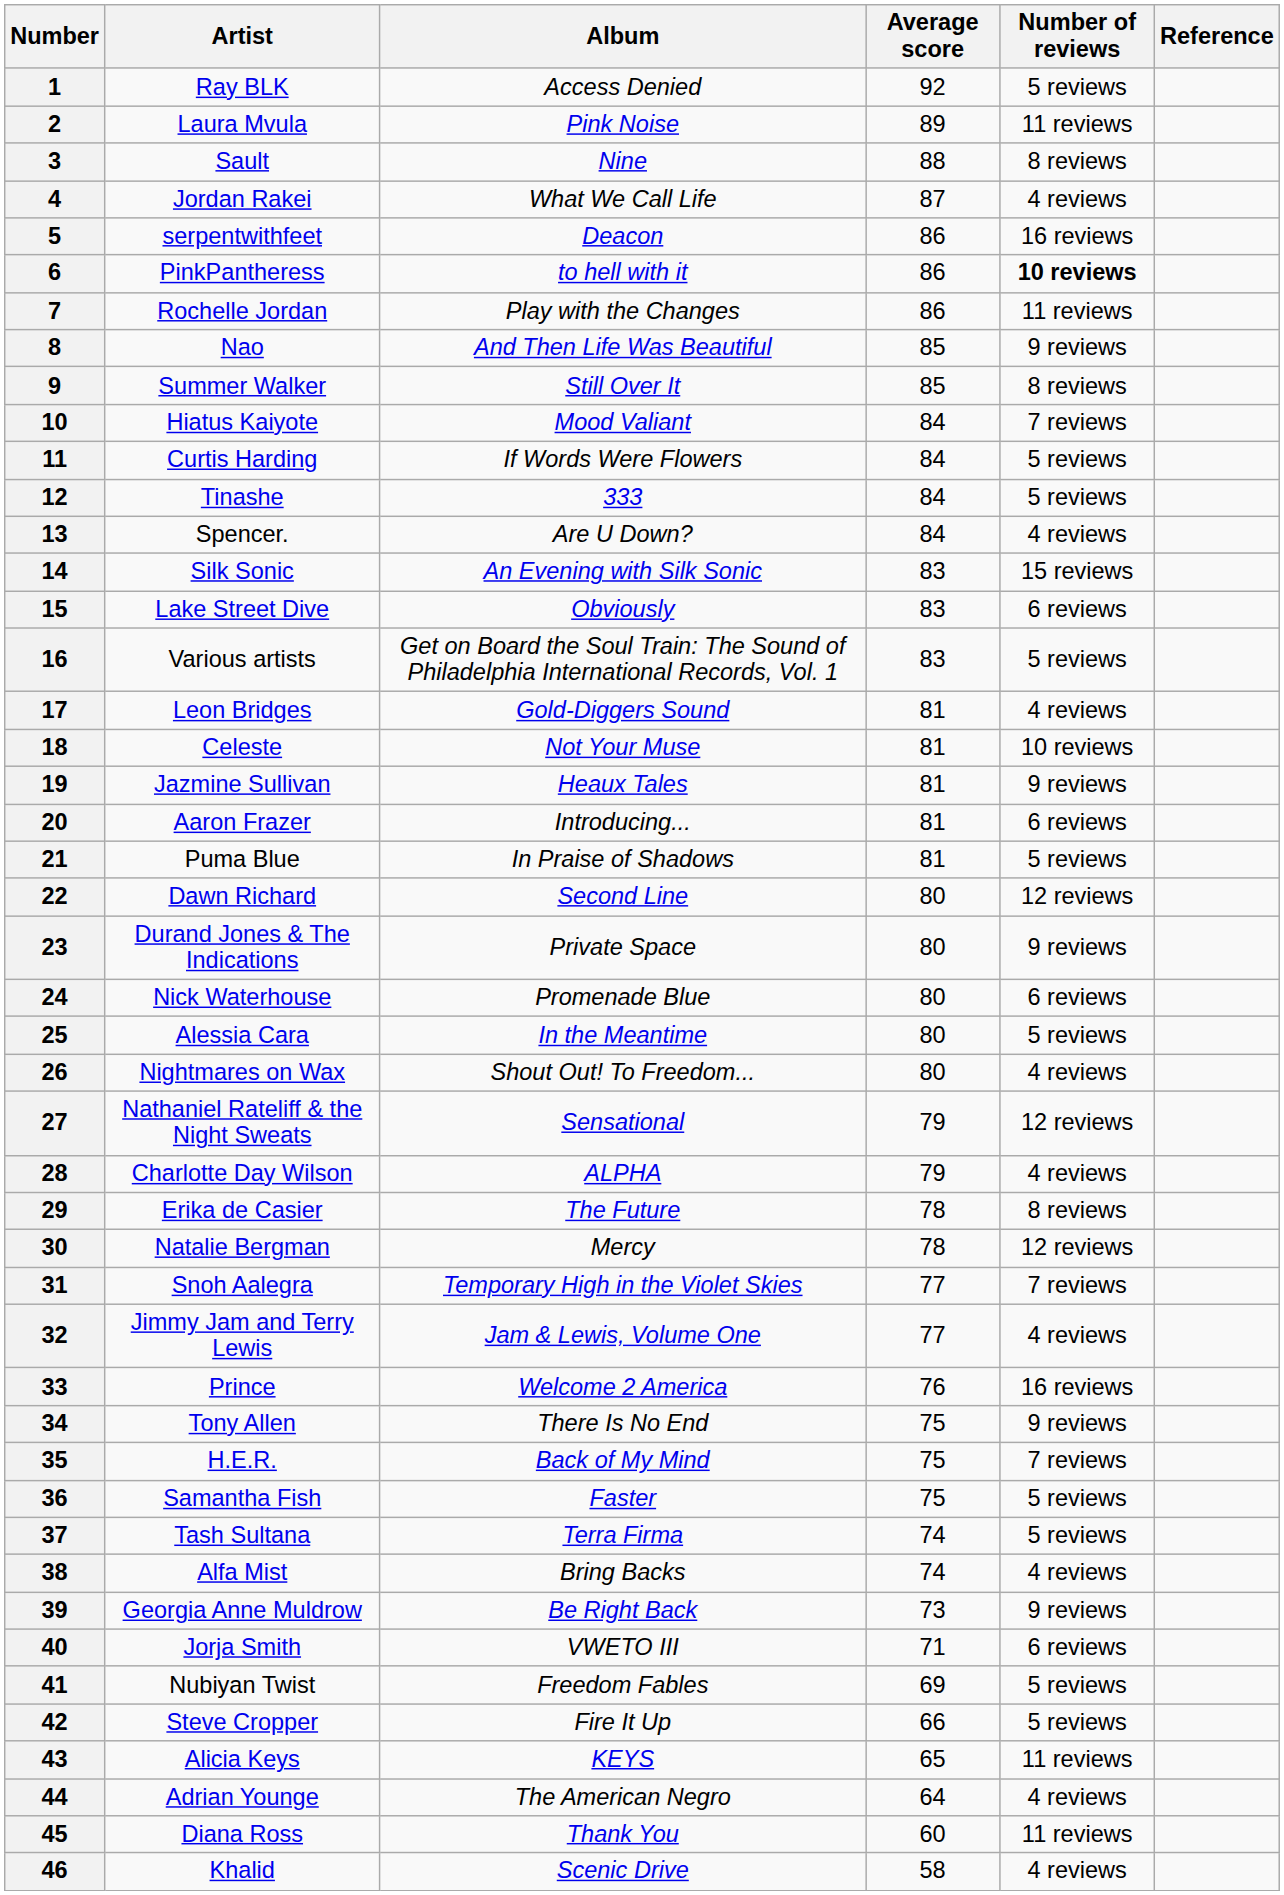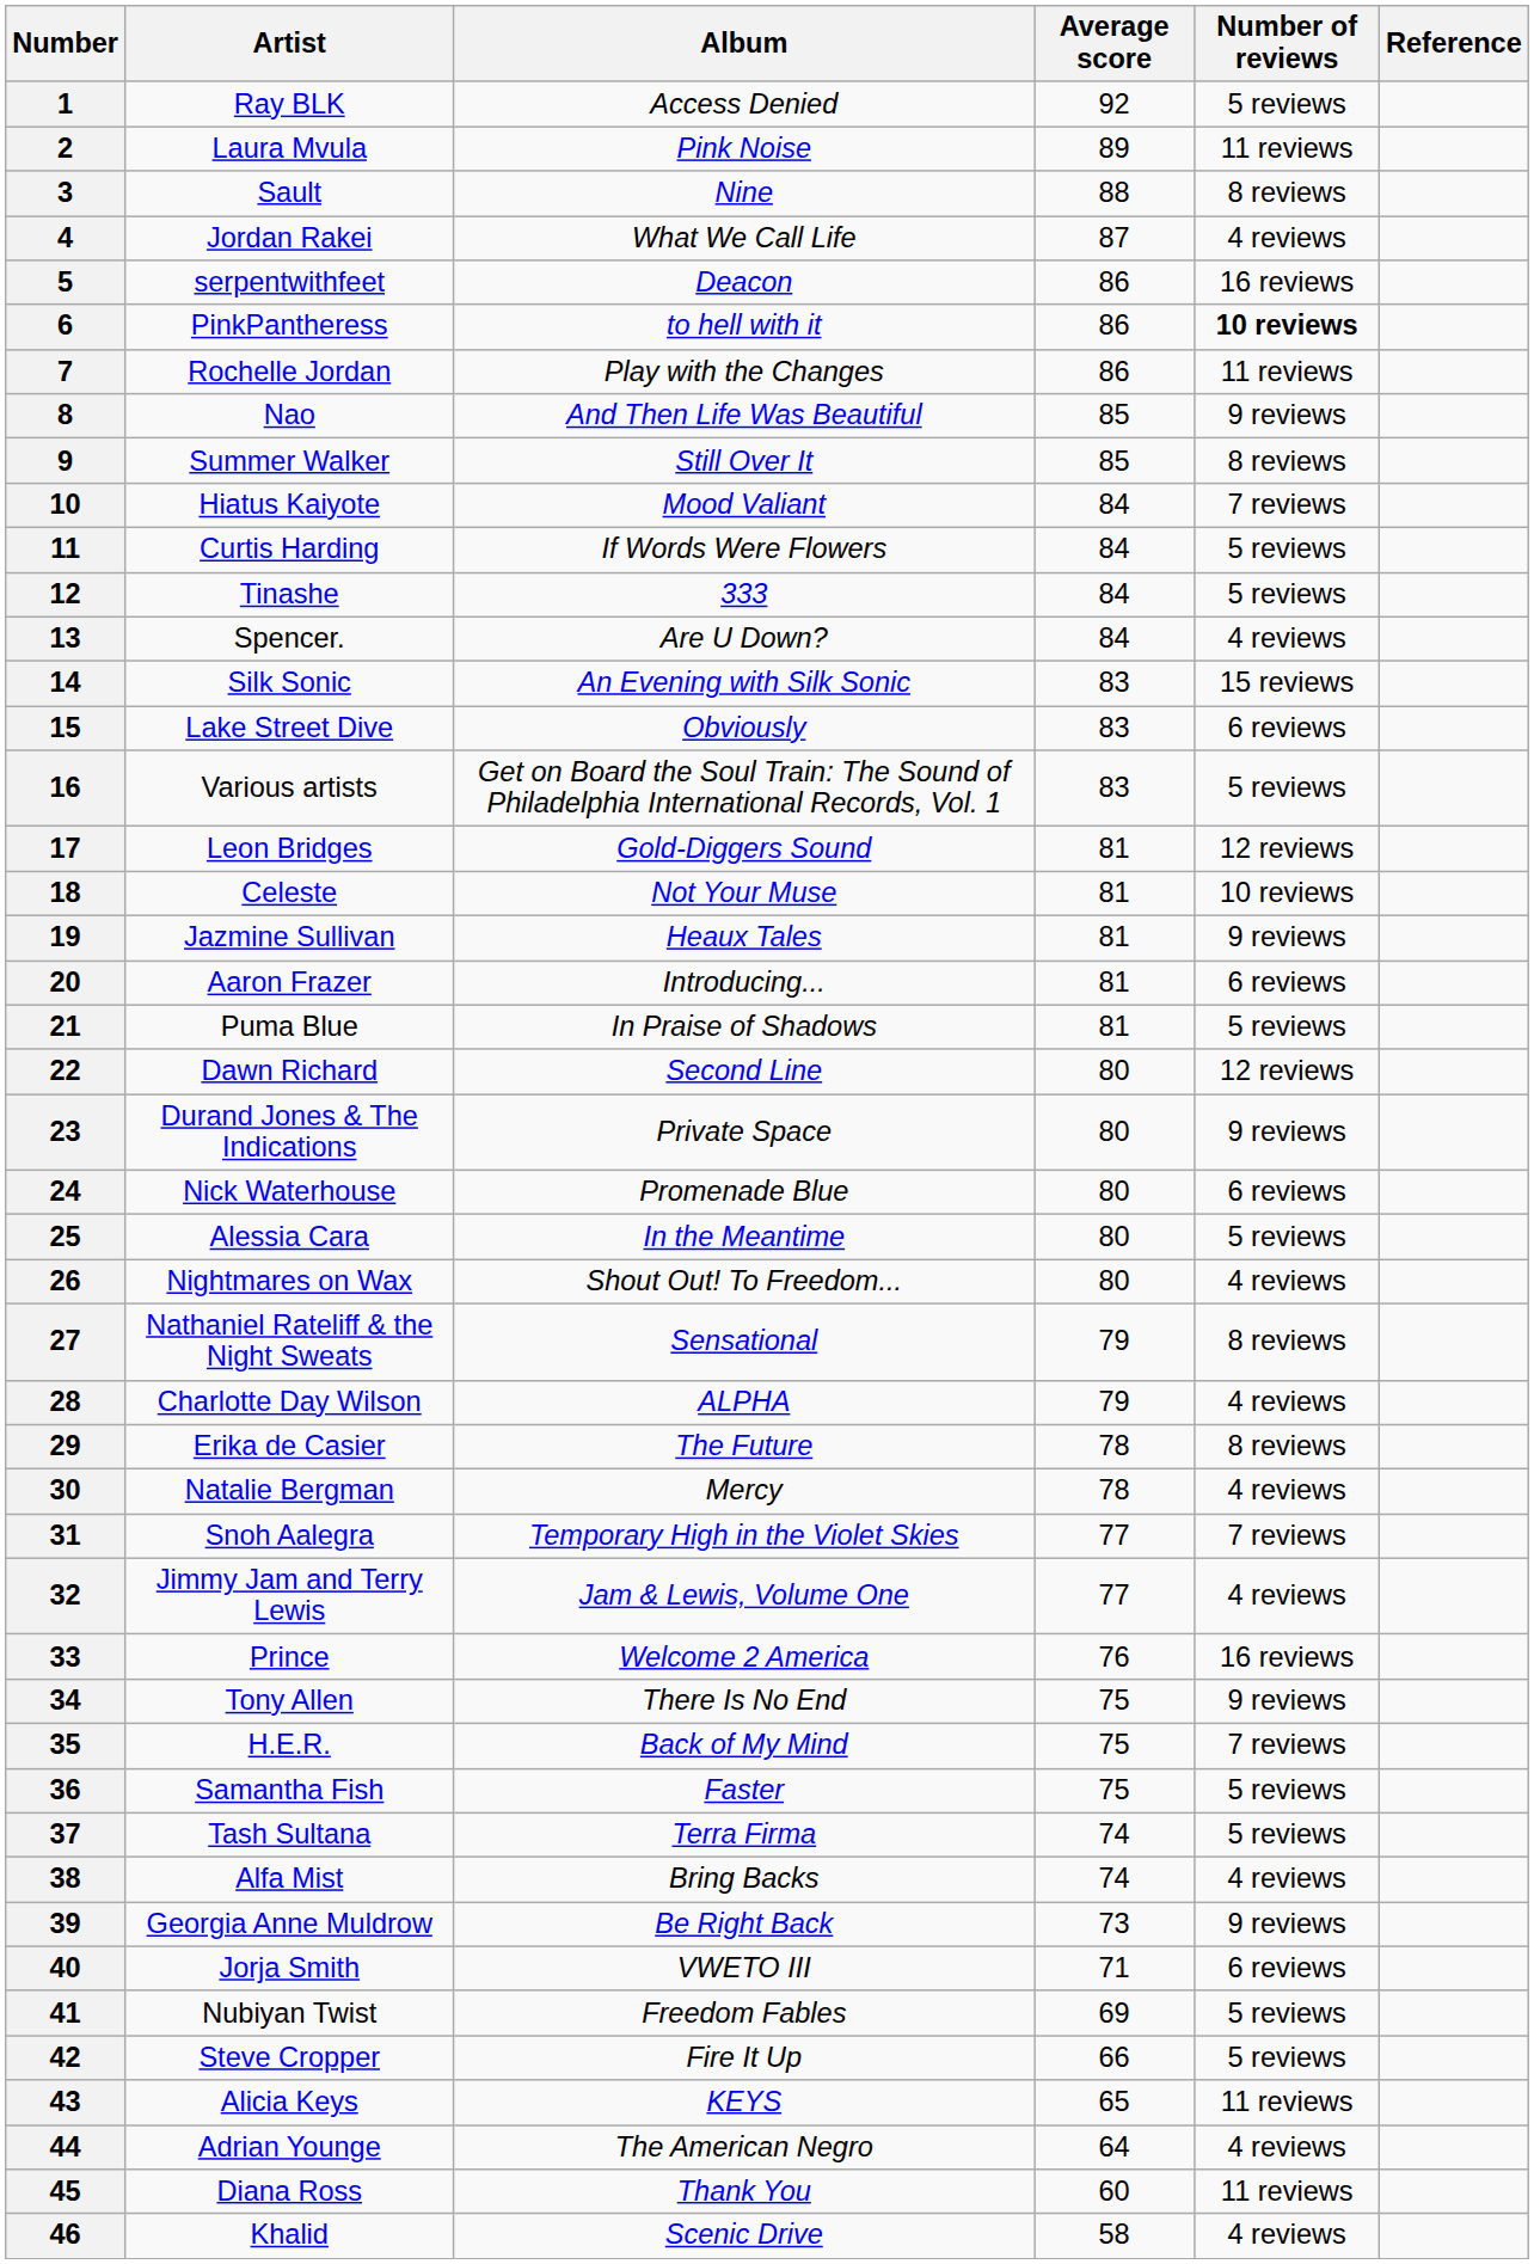 <table class="wikitable sortable" style="text-align:center;">
 <tr>
 <th scope="col">Number</th>
 <th scope="col">Artist</th>
 <th scope="col">Album</th>
 <th scope="col">Average score</th>
 <th scope="col">Number of reviews</th>
 <th scope="col">Reference</th>
 </tr>
 <tr>
 <th scope="row">1</th>
 <td><a href='#'>Ray BLK</a></td>
 <td><em>Access Denied</em></td>
 <td>92</td>
 <td>5 reviews</td>
 <td></td>
 </tr>
 <tr>
 <th scope="row">2</th>
 <td><a href='#'>Laura Mvula</a></td>
 <td><em><a href='#'>Pink Noise</a></em></td>
 <td>89</td>
 <td>11 reviews</td>
 <td></td>
 </tr>
 <tr>
 <th scope="row">3</th>
 <td><a href='#'>Sault</a></td>
 <td><em><a href='#'>Nine</a></em></td>
 <td>88</td>
 <td>8 reviews</td>
 <td></td>
 </tr>
 <tr>
 <th scope="row">4</th>
 <td><a href='#'>Jordan Rakei</a></td>
 <td><em>What We Call Life</em></td>
 <td>87</td>
 <td>4 reviews</td>
 <td></td>
 </tr>
 <tr>
 <th scope="row">5</th>
 <td><a href='#'>serpentwithfeet</a></td>
 <td><em><a href='#'>Deacon</a></em></td>
 <td>86</td>
 <td>16 reviews</td>
 <td></td>
 </tr>
 <tr>
 <th scope="row">6</th>
 <td><a href='#'>PinkPantheress</a></td>
 <td><em><a href='#'>to hell with it</a></em></td>
 <td>86</td>
 <td><strong>10 reviews</strong></td>
 <td></td>
 </tr>
 <tr>
 <th scope="row">7</th>
 <td><a href='#'>Rochelle Jordan</a></td>
 <td><em>Play with the Changes</em></td>
 <td>86</td>
 <td>11 reviews</td>
 <td></td>
 </tr>
 <tr>
 <th scope="row">8</th>
 <td><a href='#'>Nao</a></td>
 <td><em><a href='#'>And Then Life Was Beautiful</a></em></td>
 <td>85</td>
 <td>9 reviews</td>
 <td></td>
 </tr>
 <tr>
 <th scope="row">9</th>
 <td><a href='#'>Summer Walker</a></td>
 <td><em><a href='#'>Still Over It</a></em></td>
 <td>85</td>
 <td>8 reviews</td>
 <td></td>
 </tr>
 <tr>
 <th scope="row">10</th>
 <td><a href='#'>Hiatus Kaiyote</a></td>
 <td><em><a href='#'>Mood Valiant</a></em></td>
 <td>84</td>
 <td>7 reviews</td>
 <td></td>
 </tr>
 <tr>
 <th scope="row">11</th>
 <td><a href='#'>Curtis Harding</a></td>
 <td><em>If Words Were Flowers</em></td>
 <td>84</td>
 <td>5 reviews</td>
 <td></td>
 </tr>
 <tr>
 <th scope="row">12</th>
 <td><a href='#'>Tinashe</a></td>
 <td><em><a href='#'>333</a></em></td>
 <td>84</td>
 <td>5 reviews</td>
 <td></td>
 </tr>
 <tr>
 <th scope="row">13</th>
 <td>Spencer.</td>
 <td><em>Are U Down?</em></td>
 <td>84</td>
 <td>4 reviews</td>
 <td></td>
 </tr>
 <tr>
 <th scope="row">14</th>
 <td><a href='#'>Silk Sonic</a></td>
 <td><em><a href='#'>An Evening with Silk Sonic</a></em></td>
 <td>83</td>
 <td>15 reviews</td>
 <td></td>
 </tr>
 <tr>
 <th scope="row">15</th>
 <td><a href='#'>Lake Street Dive</a></td>
 <td><em><a href='#'>Obviously</a></em></td>
 <td>83</td>
 <td>6 reviews</td>
 <td></td>
 </tr>
 <tr>
 <th scope="row">16</th>
 <td>Various artists</td>
 <td><em>Get on Board the Soul Train: The Sound of Philadelphia International Records, Vol. 1</em></td>
 <td>83</td>
 <td>5 reviews</td>
 <td></td>
 </tr>
 <tr>
 <th scope="row">17</th>
 <td><a href='#'>Leon Bridges</a></td>
 <td><em><a href='#'>Gold-Diggers Sound</a></em></td>
 <td>81</td>
-<td>4 reviews</td>
+<td>12 reviews</td>
 <td></td>
 </tr>
 <tr>
 <th scope="row">18</th>
 <td><a href='#'>Celeste</a></td>
 <td><em><a href='#'>Not Your Muse</a></em></td>
 <td>81</td>
 <td>10 reviews</td>
 <td></td>
 </tr>
 <tr>
 <th scope="row">19</th>
 <td><a href='#'>Jazmine Sullivan</a></td>
 <td><em><a href='#'>Heaux Tales</a></em></td>
 <td>81</td>
 <td>9 reviews</td>
 <td></td>
 </tr>
 <tr>
 <th scope="row">20</th>
 <td><a href='#'>Aaron Frazer</a></td>
 <td><em>Introducing...</em></td>
 <td>81</td>
 <td>6 reviews</td>
 <td></td>
 </tr>
 <tr>
 <th scope="row">21</th>
 <td>Puma Blue</td>
 <td><em>In Praise of Shadows</em></td>
 <td>81</td>
 <td>5 reviews</td>
 <td></td>
 </tr>
 <tr>
 <th scope="row">22</th>
 <td><a href='#'>Dawn Richard</a></td>
 <td><em><a href='#'>Second Line</a></em></td>
 <td>80</td>
 <td>12 reviews</td>
 <td></td>
 </tr>
 <tr>
 <th scope="row">23</th>
 <td><a href='#'>Durand Jones & The Indications</a></td>
 <td><em>Private Space</em></td>
 <td>80</td>
 <td>9 reviews</td>
 <td></td>
 </tr>
 <tr>
 <th scope="row">24</th>
 <td><a href='#'>Nick Waterhouse</a></td>
 <td><em>Promenade Blue</em></td>
 <td>80</td>
 <td>6 reviews</td>
 <td></td>
 </tr>
 <tr>
 <th scope="row">25</th>
 <td><a href='#'>Alessia Cara</a></td>
 <td><em><a href='#'>In the Meantime</a></em></td>
 <td>80</td>
 <td>5 reviews</td>
 <td></td>
 </tr>
 <tr>
 <th scope="row">26</th>
 <td><a href='#'>Nightmares on Wax</a></td>
 <td><em>Shout Out! To Freedom...</em></td>
 <td>80</td>
 <td>4 reviews</td>
 <td></td>
 </tr>
 <tr>
 <th scope="row">27</th>
 <td><a href='#'>Nathaniel Rateliff & the Night Sweats</a></td>
 <td><em><a href='#'>Sensational</a></em></td>
 <td>79</td>
-<td>12 reviews</td>
+<td>8 reviews</td>
 <td></td>
 </tr>
 <tr>
 <th scope="row">28</th>
 <td><a href='#'>Charlotte Day Wilson</a></td>
 <td><em><a href='#'>ALPHA</a></em></td>
 <td>79</td>
 <td>4 reviews</td>
 <td></td>
 </tr>
 <tr>
 <th scope="row">29</th>
 <td><a href='#'>Erika de Casier</a></td>
 <td><em><a href='#'>The Future</a></em></td>
 <td>78</td>
 <td>8 reviews</td>
 <td></td>
 </tr>
 <tr>
 <th scope="row">30</th>
 <td><a href='#'>Natalie Bergman</a></td>
 <td><em>Mercy</em></td>
 <td>78</td>
-<td>12 reviews</td>
+<td>4 reviews</td>
 <td></td>
 </tr>
 <tr>
 <th scope="row">31</th>
 <td><a href='#'>Snoh Aalegra</a></td>
 <td><em><a href='#'>Temporary High in the Violet Skies</a></em></td>
 <td>77</td>
 <td>7 reviews</td>
 <td></td>
 </tr>
 <tr>
 <th scope="row">32</th>
 <td><a href='#'>Jimmy Jam and Terry Lewis</a></td>
 <td><em><a href='#'>Jam & Lewis, Volume One</a></em></td>
 <td>77</td>
 <td>4 reviews</td>
 <td></td>
 </tr>
 <tr>
 <th scope="row">33</th>
 <td><a href='#'>Prince</a></td>
 <td><em><a href='#'>Welcome 2 America</a></em></td>
 <td>76</td>
 <td>16 reviews</td>
 <td></td>
 </tr>
 <tr>
 <th scope="row">34</th>
 <td><a href='#'>Tony Allen</a></td>
 <td><em>There Is No End</em></td>
 <td>75</td>
 <td>9 reviews</td>
 <td></td>
 </tr>
 <tr>
 <th scope="row">35</th>
 <td><a href='#'>H.E.R.</a></td>
 <td><em><a href='#'>Back of My Mind</a></em></td>
 <td>75</td>
 <td>7 reviews</td>
 <td></td>
 </tr>
 <tr>
 <th scope="row">36</th>
 <td><a href='#'>Samantha Fish</a></td>
 <td><em><a href='#'>Faster</a></em></td>
 <td>75</td>
 <td>5 reviews</td>
 <td></td>
 </tr>
 <tr>
 <th scope="row">37</th>
 <td><a href='#'>Tash Sultana</a></td>
 <td><em><a href='#'>Terra Firma</a></em></td>
 <td>74</td>
 <td>5 reviews</td>
 <td></td>
 </tr>
 <tr>
 <th scope="row">38</th>
 <td><a href='#'>Alfa Mist</a></td>
 <td><em>Bring Backs</em></td>
 <td>74</td>
 <td>4 reviews</td>
 <td></td>
 </tr>
 <tr>
 <th scope="row">39</th>
 <td><a href='#'>Georgia Anne Muldrow</a></td>
 <td><em><a href='#'>Be Right Back</a></em></td>
 <td>73</td>
 <td>9 reviews</td>
 <td></td>
 </tr>
 <tr>
 <th scope="row">40</th>
 <td><a href='#'>Jorja Smith</a></td>
 <td><em>VWETO III</em></td>
 <td>71</td>
 <td>6 reviews</td>
 <td></td>
 </tr>
 <tr>
 <th scope="row">41</th>
 <td>Nubiyan Twist</td>
 <td><em>Freedom Fables</em></td>
 <td>69</td>
 <td>5 reviews</td>
 <td></td>
 </tr>
 <tr>
 <th scope="row">42</th>
 <td><a href='#'>Steve Cropper</a></td>
 <td><em>Fire It Up</em></td>
 <td>66</td>
 <td>5 reviews</td>
 <td></td>
 </tr>
 <tr>
 <th scope="row">43</th>
 <td><a href='#'>Alicia Keys</a></td>
 <td><em><a href='#'>KEYS</a></em></td>
 <td>65</td>
 <td>11 reviews</td>
 <td></td>
 </tr>
 <tr>
 <th scope="row">44</th>
 <td><a href='#'>Adrian Younge</a></td>
 <td><em>The American Negro</em></td>
 <td>64</td>
 <td>4 reviews</td>
 <td></td>
 </tr>
 <tr>
 <th scope="row">45</th>
 <td><a href='#'>Diana Ross</a></td>
 <td><em><a href='#'>Thank You</a></em></td>
 <td>60</td>
 <td>11 reviews</td>
 <td></td>
 </tr>
 <tr>
 <th scope="row">46</th>
 <td><a href='#'>Khalid</a></td>
 <td><em><a href='#'>Scenic Drive</a></em></td>
 <td>58</td>
 <td>4 reviews</td>
 <td></td>
 </tr>
 </table>
